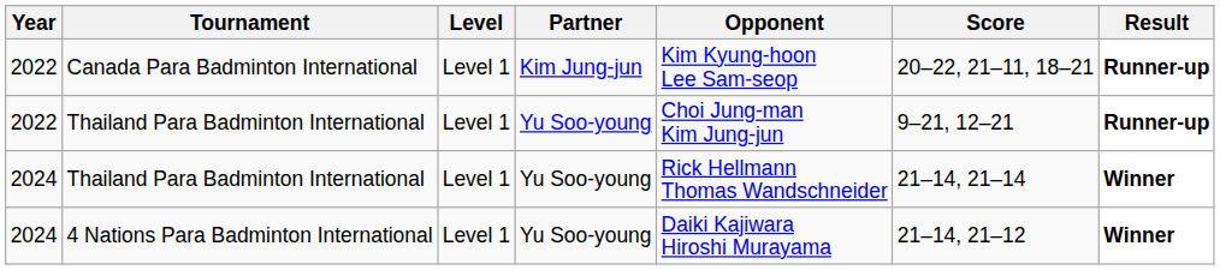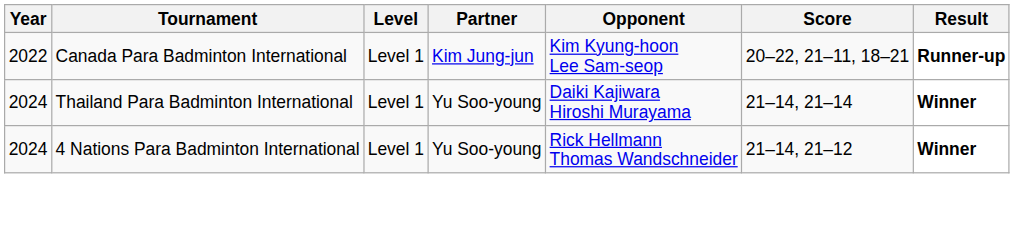 <table class="sortable wikitable" style="font-size: 90%;">
 <tr>
 <th>Year</th>
 <th>Tournament</th>
 <th>Level</th>
 <th>Partner</th>
 <th>Opponent</th>
 <th>Score</th>
 <th>Result</th>
 </tr>
 <tr>
 <td align="center">2022</td>
 <td align="left">Canada Para Badminton International</td>
 <td align="left">Level 1</td>
 <td> <a href='#'>Kim Jung-jun</a></td>
 <td align="left"> <a href='#'>Kim Kyung-hoon</a><br> <a href='#'>Lee Sam-seop</a></td>
 <td align="left">20–22, 21–11, 18–21</td>
 <td style="text-align:left; background:white"> <strong>Runner-up</strong></td>
 </tr>
 <tr>
-<td align="center">2022</td>
-<td align="left">Thailand Para Badminton International</td>
-<td align="left">Level 1</td>
-<td> <a href='#'>Yu Soo-young</a></td>
-<td align="left"> <a href='#'>Choi Jung-man</a><br> <a href='#'>Kim Jung-jun</a></td>
-<td align="left">9–21, 12–21</td>
-<td style="text-align:left; background:white"> <strong>Runner-up</strong></td>
-</tr>
-<tr>
 <td align="center">2024</td>
 <td align="left">Thailand Para Badminton International</td>
 <td align="left">Level 1</td>
 <td> Yu Soo-young</td>
-<td align="left"> <a href='#'>Rick Hellmann</a><br> <a href='#'>Thomas Wandschneider</a></td>
+<td align="left"> <a href='#'>Daiki Kajiwara</a><br> <a href='#'>Hiroshi Murayama</a></td>
 <td align="left">21–14, 21–14</td>
 <td style="text-align:left; background:white"> <strong>Winner</strong></td>
 </tr>
 <tr>
 <td align="center">2024</td>
 <td align="left">4 Nations Para Badminton International</td>
 <td align="left">Level 1</td>
 <td align="left"> Yu Soo-young</td>
-<td align="left"> <a href='#'>Daiki Kajiwara</a><br> <a href='#'>Hiroshi Murayama</a></td>
+<td align="left"> <a href='#'>Rick Hellmann</a><br> <a href='#'>Thomas Wandschneider</a></td>
 <td align="left">21–14, 21–12</td>
 <td style="text-align:left; background:white"> <strong>Winner</strong></td>
 </tr>
 </table>
